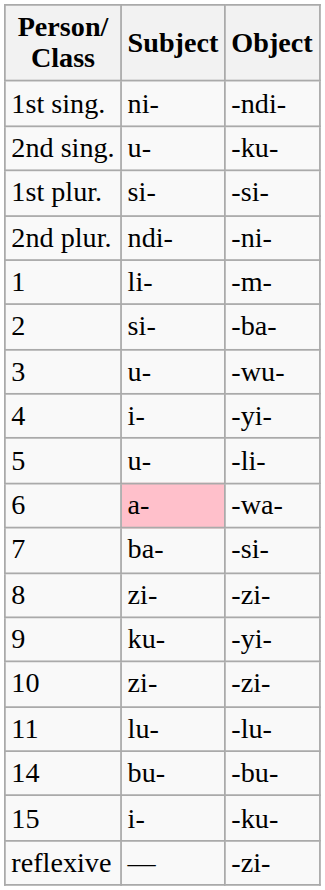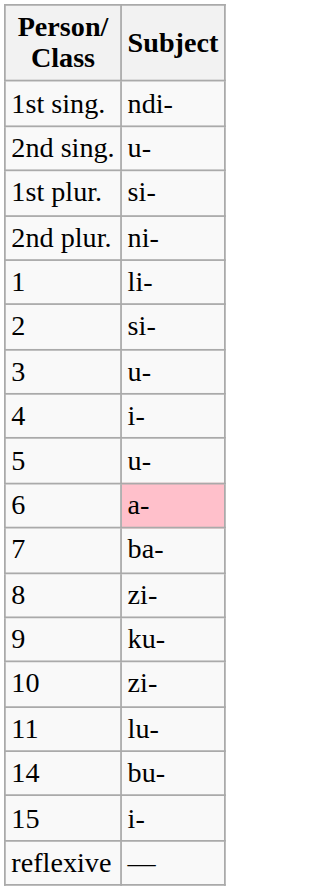 <table class="wikitable">
 <tr>
 <th>Person/<br>Class</th>
 <th>Subject</th>
-<th>Object</th>
 </tr>
 <tr>
 <td>1st sing.</td>
-<td>ni-</td>
-<td>-ndi-</td>
+<td>ndi-</td>
 </tr>
 <tr>
 <td>2nd sing.</td>
 <td>u-</td>
-<td>-ku-</td>
 </tr>
 <tr>
 <td>1st plur.</td>
 <td>si-</td>
-<td>-si-</td>
 </tr>
 <tr>
 <td>2nd plur.</td>
-<td>ndi-</td>
-<td>-ni-</td>
+<td>ni-</td>
 </tr>
 <tr>
 <td>1</td>
 <td>li-</td>
-<td>-m-</td>
 </tr>
 <tr>
 <td>2</td>
 <td>si-</td>
-<td>-ba-</td>
 </tr>
 <tr>
 <td>3</td>
 <td>u-</td>
-<td>-wu-</td>
 </tr>
 <tr>
 <td>4</td>
 <td>i-</td>
-<td>-yi-</td>
 </tr>
 <tr>
 <td>5</td>
 <td>u-</td>
-<td>-li-</td>
 </tr>
 <tr>
 <td>6</td>
 <td style="background: pink;">a-</td>
-<td>-wa-</td>
 </tr>
 <tr>
 <td>7</td>
 <td>ba-</td>
-<td>-si-</td>
 </tr>
 <tr>
 <td>8</td>
 <td>zi-</td>
-<td>-zi-</td>
 </tr>
 <tr>
 <td>9</td>
 <td>ku-</td>
-<td>-yi-</td>
 </tr>
 <tr>
 <td>10</td>
 <td>zi-</td>
-<td>-zi-</td>
 </tr>
 <tr>
 <td>11</td>
 <td>lu-</td>
-<td>-lu-</td>
 </tr>
 <tr>
 <td>14</td>
 <td>bu-</td>
-<td>-bu-</td>
 </tr>
 <tr>
 <td>15</td>
 <td>i-</td>
-<td>-ku-</td>
 </tr>
 <tr>
 <td>reflexive</td>
 <td>—</td>
-<td>-zi-</td>
 </tr>
 </table>
